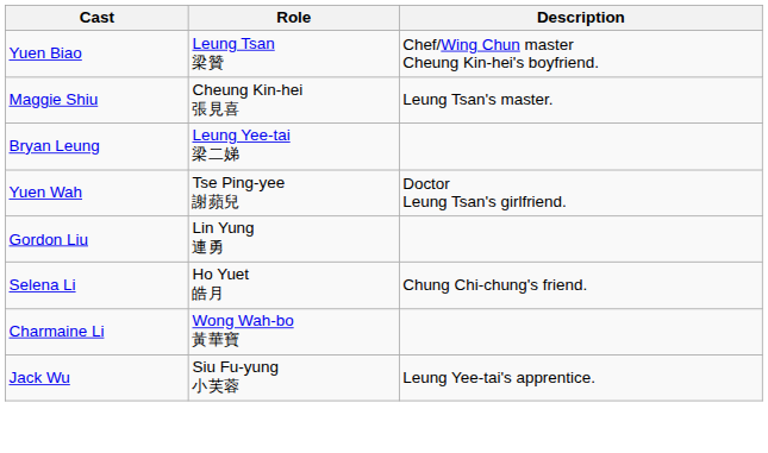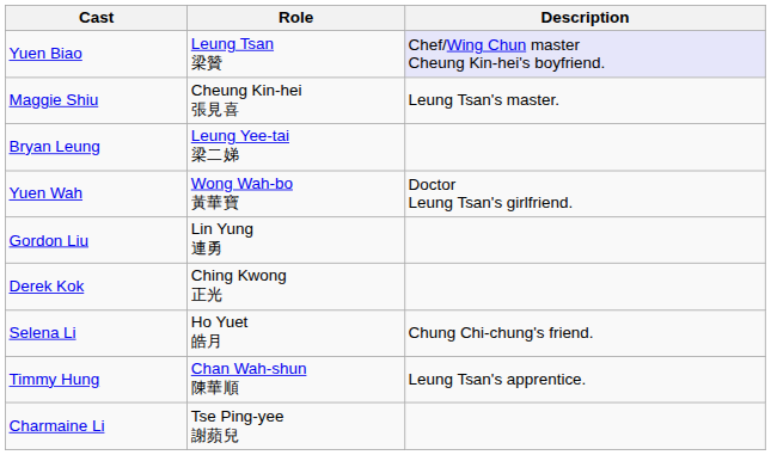 <table class="wikitable" width="60%">
 <tr>
 <th>Cast</th>
 <th>Role</th>
 <th>Description</th>
 </tr>
 <tr>
 <td><a href='#'>Yuen Biao</a></td>
 <td><a href='#'>Leung Tsan</a> <br> 梁贊</td>
-<td>Chef/<a href='#'>Wing Chun</a> master <br> Cheung Kin-hei's boyfriend.</td>
+<td style="background: lavender;">Chef/<a href='#'>Wing Chun</a> master <br> Cheung Kin-hei's boyfriend.</td>
 </tr>
 <tr>
 <td><a href='#'>Maggie Shiu</a></td>
 <td>Cheung Kin-hei <br> 張見喜</td>
 <td>Leung Tsan's master.</td>
 </tr>
 <tr>
 <td><a href='#'>Bryan Leung</a></td>
 <td><a href='#'>Leung Yee-tai</a> <br> 梁二娣</td>
 <td></td>
 </tr>
 <tr>
 <td><a href='#'>Yuen Wah</a></td>
-<td>Tse Ping-yee <br> 謝蘋兒</td>
+<td><a href='#'>Wong Wah-bo</a> <br> 黃華寶</td>
 <td>Doctor <br> Leung Tsan's girlfriend.</td>
 </tr>
 <tr>
 <td><a href='#'>Gordon Liu</a></td>
 <td>Lin Yung <br> 連勇</td>
 <td></td>
 </tr>
 <tr>
+<td><a href='#'>Derek Kok</a></td>
+<td>Ching Kwong<br> 正光</td>
+<td></td>
+</tr>
+<tr>
 <td><a href='#'>Selena Li</a></td>
 <td>Ho Yuet <br> 皓月</td>
 <td>Chung Chi-chung's friend.</td>
 </tr>
 <tr>
+<td><a href='#'>Timmy Hung</a></td>
+<td><a href='#'>Chan Wah-shun</a> <br> 陳華順</td>
+<td>Leung Tsan's apprentice.</td>
+</tr>
+<tr>
 <td><a href='#'>Charmaine Li</a></td>
-<td><a href='#'>Wong Wah-bo</a> <br> 黃華寶</td>
+<td>Tse Ping-yee <br> 謝蘋兒</td>
 <td></td>
 </tr>
-<tr>
-<td><a href='#'>Jack Wu</a></td>
-<td>Siu Fu-yung <br> 小芙蓉</td>
-<td>Leung Yee-tai's apprentice.</td>
-</tr>
 </table>
